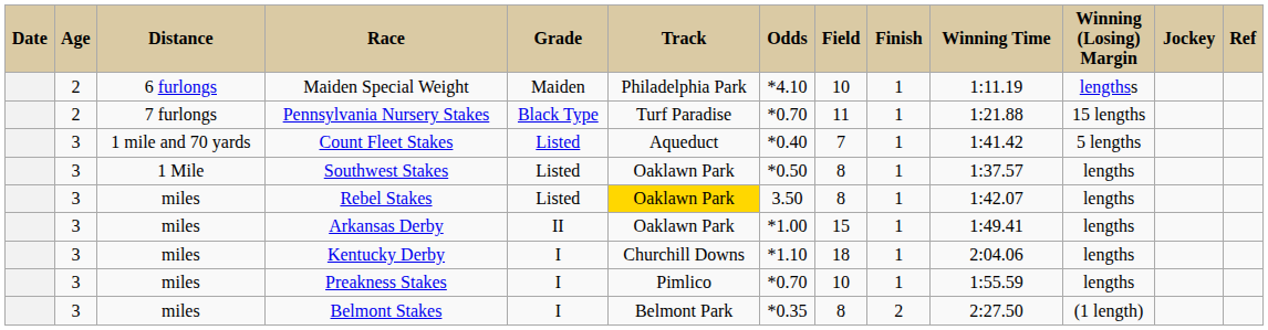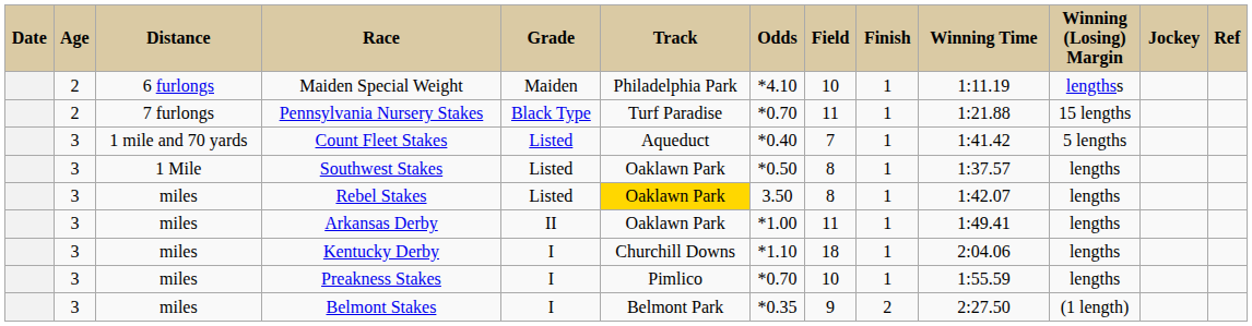 <table class = "wikitable sortable" style="text-align:center; width:90%">
 <tr>
 <th scope="col" style="background:#dacaa4;">Date</th>
 <th scope="col" style="background:#dacaa4">Age</th>
 <th scope="col" style="background:#dacaa4;">Distance</th>
 <th scope="col" style="background:#dacaa4;">Race</th>
 <th scope="col" style="background:#dacaa4;">Grade</th>
 <th scope="col" style="background:#dacaa4;">Track</th>
 <th scope="col" style="background:#dacaa4;">Odds</th>
 <th scope="col" style="background:#dacaa4;">Field</th>
 <th scope="col" style="background:#dacaa4;">Finish</th>
 <th scope="col" style="background:#dacaa4;">Winning Time</th>
 <th scope="col" style="background:#dacaa4;">Winning<br>(Losing)<br>Margin</th>
 <th scope="col" style="background:#dacaa4;">Jockey</th>
 <th scope="col" class="unsortable" style="background:#dacaa4;">Ref</th>
 </tr>
 <tr>
 <th scope="row" style="font-weight:normal;"></th>
 <td>2</td>
 <td>6 <a href='#'>furlongs</a></td>
 <td>Maiden Special Weight</td>
 <td>Maiden</td>
 <td>Philadelphia Park</td>
 <td>*4.10</td>
 <td>10</td>
 <td>1</td>
 <td>1:11.19</td>
 <td> <a href='#'>lengths</a>s</td>
 <td></td>
 <td></td>
 </tr>
 <tr>
 <th scope="row" style="font-weight:normal;"></th>
 <td>2</td>
 <td> 7 furlongs</td>
 <td><a href='#'>Pennsylvania Nursery Stakes</a></td>
 <td><a href='#'>Black Type</a></td>
 <td>Turf Paradise</td>
 <td>*0.70</td>
 <td>11</td>
 <td>1</td>
 <td>1:21.88</td>
 <td>15 lengths</td>
 <td></td>
 <td></td>
 </tr>
 <tr>
 <th scope="row" style="font-weight:normal;"></th>
 <td>3</td>
 <td> 1 mile and 70 yards</td>
 <td><a href='#'>Count Fleet Stakes</a></td>
 <td><a href='#'>Listed</a></td>
 <td>Aqueduct</td>
 <td>*0.40</td>
 <td>7</td>
 <td>1</td>
 <td>1:41.42</td>
 <td>5 lengths</td>
 <td></td>
 <td></td>
 </tr>
 <tr>
 <th scope="row" style="font-weight:normal;"></th>
 <td>3</td>
 <td> 1 Mile</td>
 <td><a href='#'>Southwest Stakes</a></td>
 <td>Listed</td>
 <td>Oaklawn Park</td>
 <td>*0.50</td>
 <td>8</td>
 <td>1</td>
 <td>1:37.57</td>
 <td> lengths</td>
 <td></td>
 <td></td>
 </tr>
 <tr>
 <th scope="row" style="font-weight:normal;"></th>
 <td>3</td>
 <td> miles</td>
 <td><a href='#'>Rebel Stakes</a></td>
 <td>Listed</td>
 <td style="background: gold;">Oaklawn Park</td>
 <td>3.50</td>
 <td>8</td>
 <td>1</td>
 <td>1:42.07</td>
 <td> lengths</td>
 <td></td>
 <td></td>
 </tr>
 <tr>
 <th scope="row" style="font-weight:normal;"></th>
 <td>3</td>
 <td> miles</td>
 <td><a href='#'>Arkansas Derby</a></td>
 <td>II</td>
 <td>Oaklawn Park</td>
 <td>*1.00</td>
-<td>15</td>
+<td>11</td>
 <td>1</td>
 <td>1:49.41</td>
 <td> lengths</td>
 <td></td>
 <td></td>
 </tr>
 <tr>
 <th scope="row" style="font-weight:normal;"></th>
 <td>3</td>
 <td>  miles</td>
 <td><a href='#'>Kentucky Derby</a></td>
 <td>I</td>
 <td>Churchill Downs</td>
 <td>*1.10</td>
 <td>18</td>
 <td>1</td>
 <td>2:04.06</td>
 <td> lengths</td>
 <td></td>
 <td></td>
 </tr>
 <tr>
 <th scope="row" style="font-weight:normal;"></th>
 <td>3</td>
 <td>  miles</td>
 <td><a href='#'>Preakness Stakes</a></td>
 <td>I</td>
 <td>Pimlico</td>
 <td>*0.70</td>
 <td>10</td>
 <td>1</td>
 <td>1:55.59</td>
 <td> lengths</td>
 <td></td>
 <td></td>
 </tr>
 <tr>
 <th scope="row" style="font-weight:normal;"></th>
 <td>3</td>
 <td>  miles</td>
 <td><a href='#'>Belmont Stakes</a></td>
 <td>I</td>
 <td>Belmont Park</td>
 <td>*0.35</td>
-<td>8</td>
+<td>9</td>
 <td>2</td>
 <td>2:27.50</td>
 <td>(1 length)</td>
 <td></td>
 <td></td>
 </tr>
 <tr>
 </tr>
 </table>
